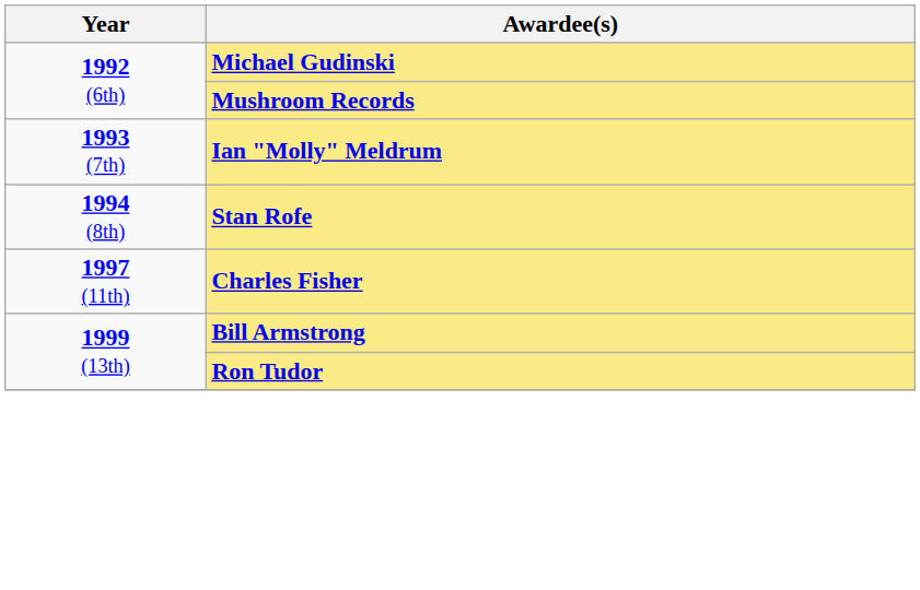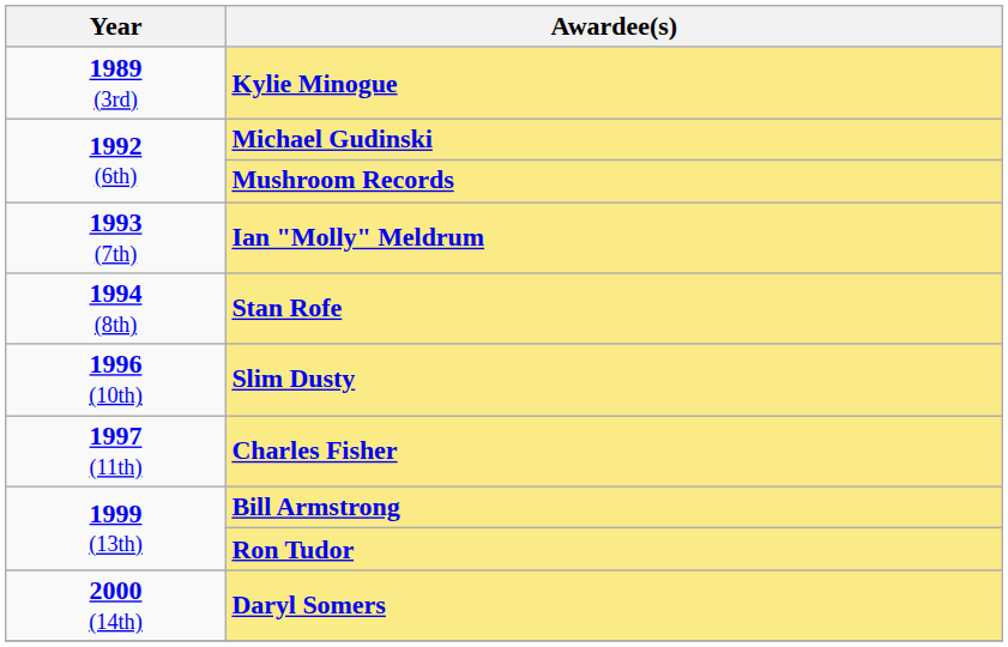 <table class="sortable wikitable">
 <tr>
 <th width="5%">Year</th>
 <th width="19%">Awardee(s)</th>
+</tr>
+<tr>
+<td align="center"><strong><a href='#'>1989</a></strong><br><small><a href='#'>(3rd)</a></small></td>
+<td style="background:#FAEB86"><strong><a href='#'>Kylie Minogue</a></strong></td>
 </tr>
 <tr>
 <td rowspan="2" align="center"><strong><a href='#'>1992</a></strong><br><small><a href='#'>(6th)</a></small></td>
 <td style="background:#FAEB86"><strong><a href='#'>Michael Gudinski</a></strong></td>
 </tr>
 <tr>
 <td style="background:#FAEB86"><strong><a href='#'>Mushroom Records</a></strong></td>
 </tr>
 <tr>
 <td align="center"><strong><a href='#'>1993</a></strong><br><small><a href='#'>(7th)</a></small></td>
 <td style="background:#FAEB86"><strong><a href='#'>Ian "Molly" Meldrum</a></strong></td>
 </tr>
 <tr>
 <td align="center"><strong><a href='#'>1994</a></strong><br><small><a href='#'>(8th)</a></small></td>
 <td style="background:#FAEB86"><strong><a href='#'>Stan Rofe</a></strong></td>
 </tr>
 <tr>
+<td align="center"><strong><a href='#'>1996</a></strong><br><small><a href='#'>(10th)</a></small></td>
+<td style="background:#FAEB86"><strong><a href='#'>Slim Dusty</a></strong></td>
+</tr>
+<tr>
 <td align="center"><strong><a href='#'>1997</a></strong><br><small><a href='#'>(11th)</a></small></td>
 <td style="background:#FAEB86"><strong><a href='#'>Charles Fisher</a></strong></td>
 </tr>
 <tr>
 <td rowspan="2" align="center"><strong><a href='#'>1999</a></strong><br><small><a href='#'>(13th)</a></small></td>
 <td style="background:#FAEB86"><strong><a href='#'>Bill Armstrong</a></strong></td>
 </tr>
 <tr>
 <td style="background:#FAEB86"><strong><a href='#'>Ron Tudor</a></strong></td>
 </tr>
 <tr>
+<td align="center"><strong><a href='#'>2000</a></strong><br><small><a href='#'>(14th)</a></small></td>
+<td style="background:#FAEB86"><strong><a href='#'>Daryl Somers</a></strong></td>
+</tr>
+<tr>
 </tr>
 </table>
